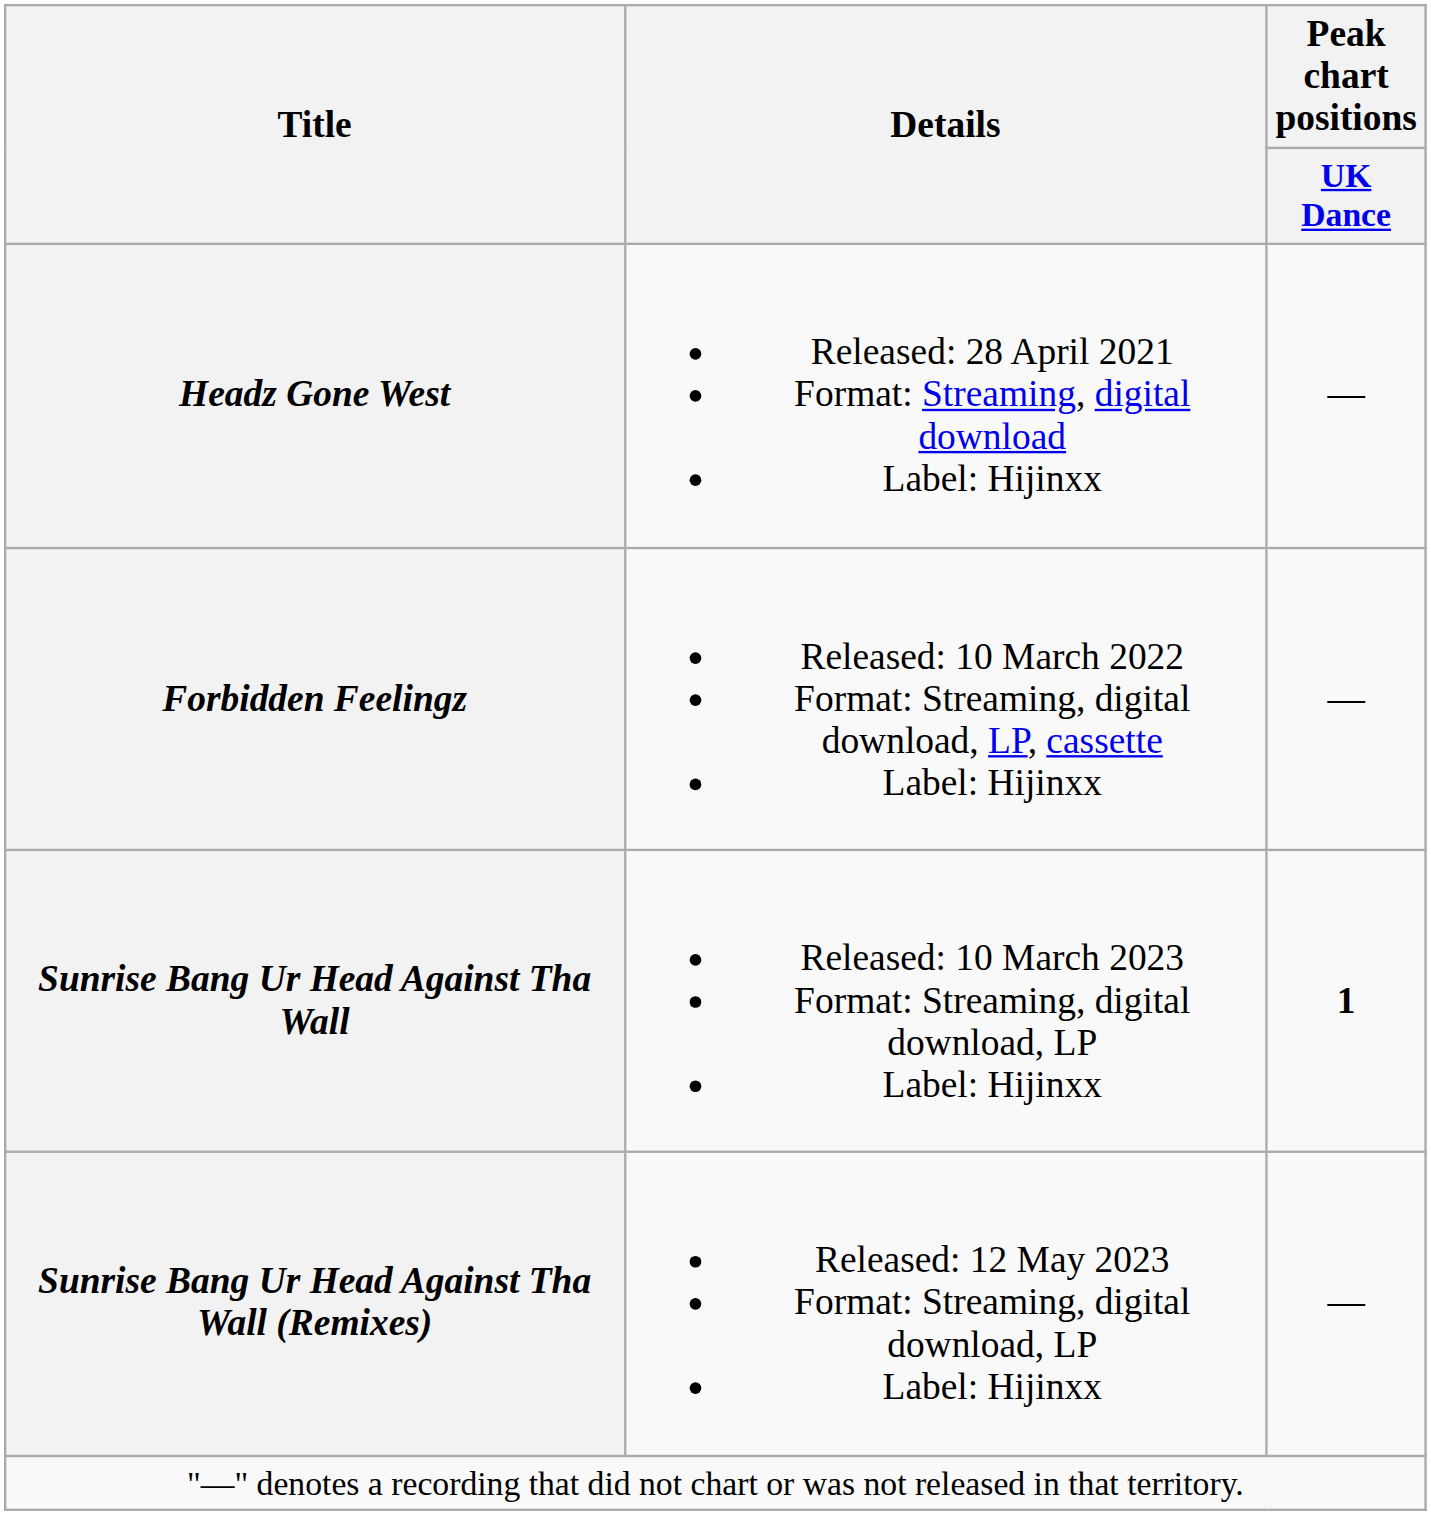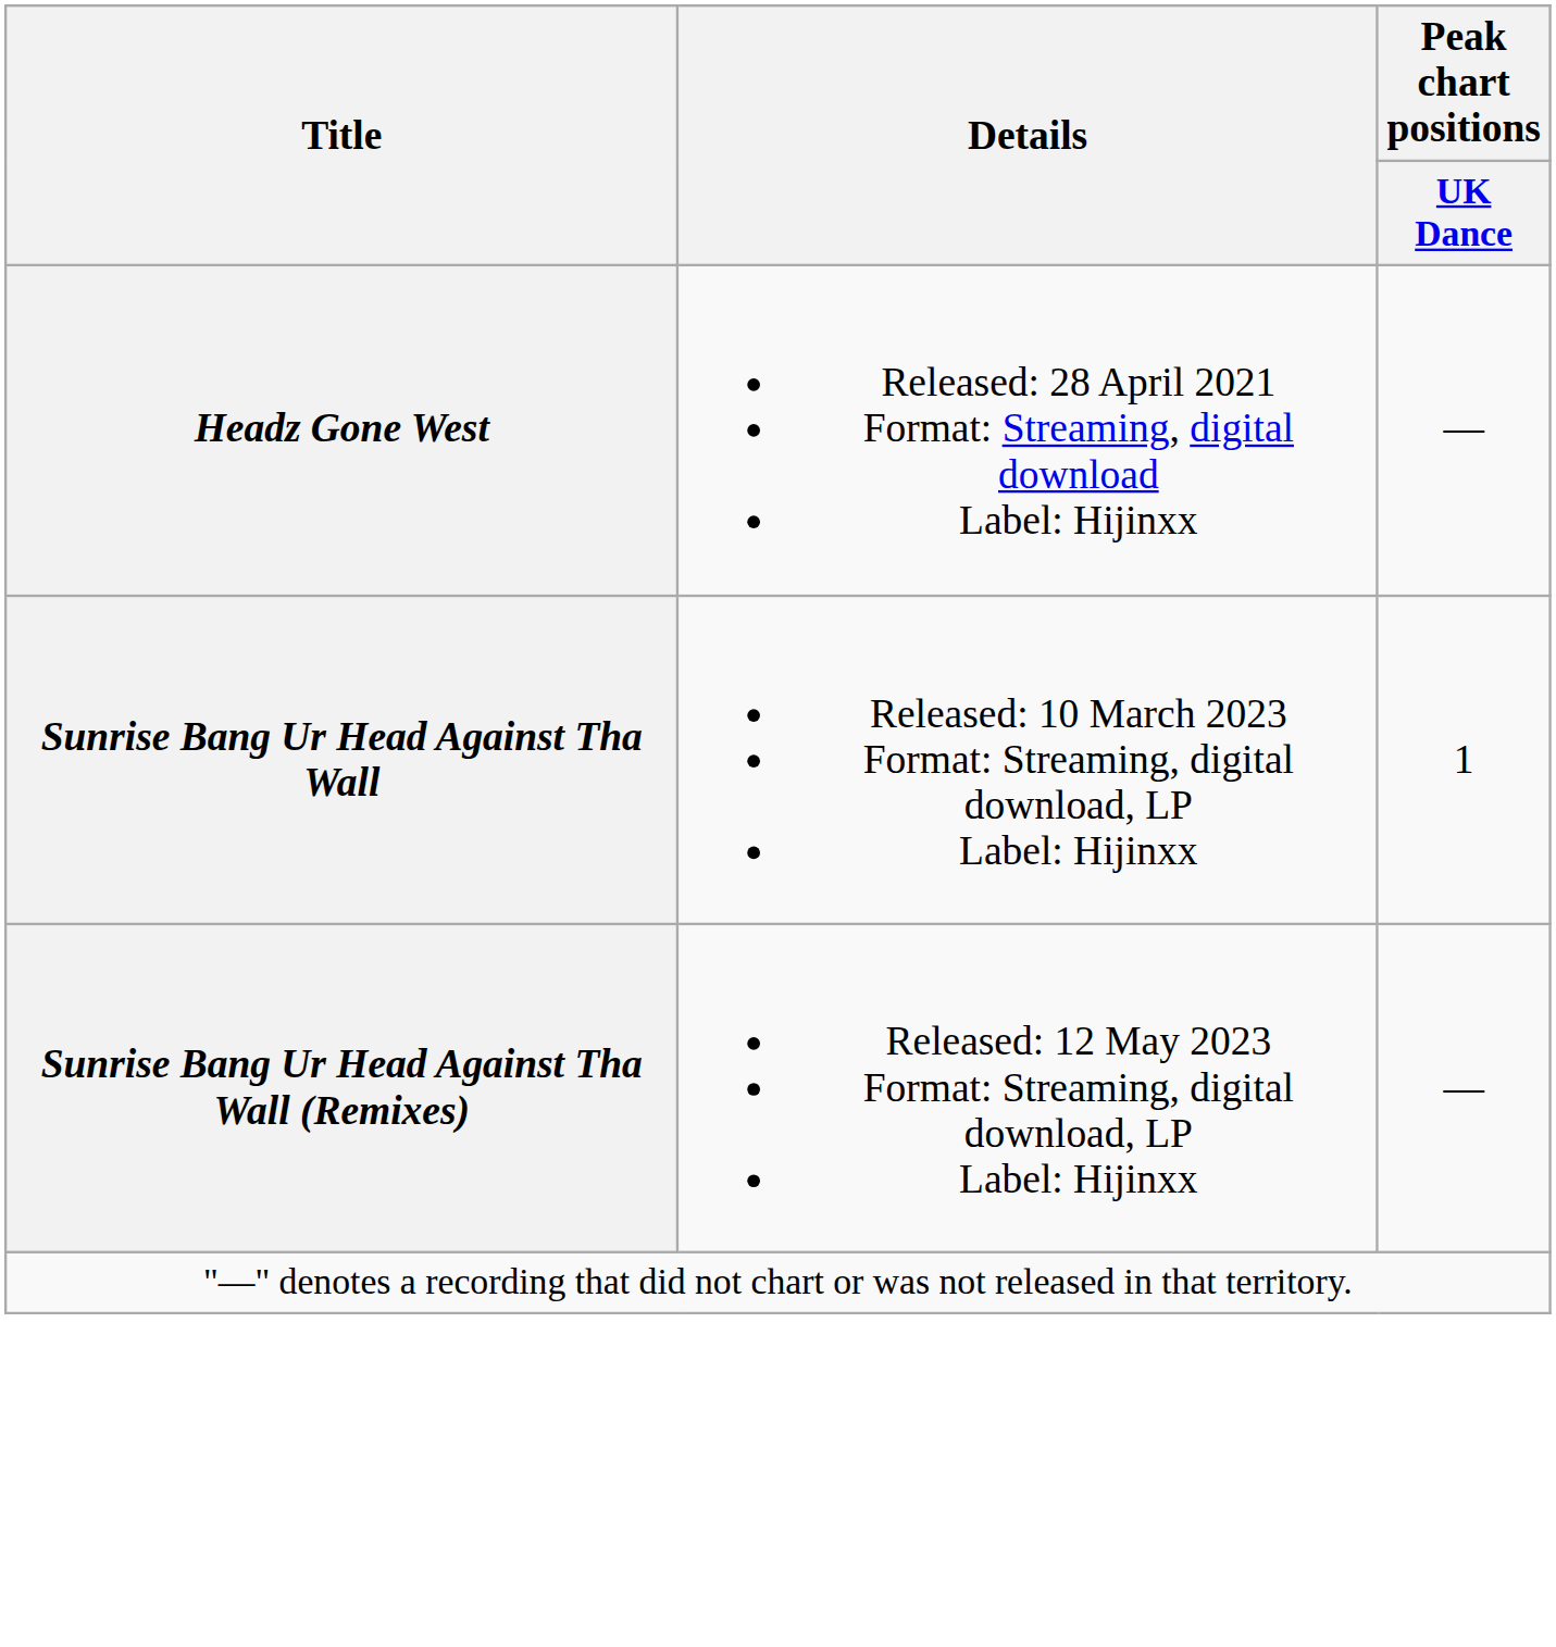 <table class="wikitable plainrowheaders" style="text-align:center;">
 <tr>
 <th scope="col" rowspan="2" style="width:20em;">Title</th>
 <th scope="col" rowspan="2" style="width:20em;">Details</th>
 <th scope="col">Peak chart positions</th>
 </tr>
 <tr>
 <th scope="col" style="width:2.6em;font-size:90%;"><a href='#'>UK<br>Dance</a><br></th>
 </tr>
 <tr>
 <th scope="row"><em>Headz Gone West</em></th>
 <td><br><ul><li>Released: 28 April 2021</li><li>Format: <a href='#'>Streaming</a>, <a href='#'>digital download</a></li><li>Label: Hijinxx</li></ul></td>
 <td>—</td>
 </tr>
 <tr>
-<th scope="row"><em>Forbidden Feelingz</em></th>
-<td><br><ul><li>Released: 10 March 2022</li><li>Format: Streaming, digital download, <a href='#'>LP</a>, <a href='#'>cassette</a></li><li>Label: Hijinxx</li></ul></td>
-<td>—</td>
-</tr>
-<tr>
 <th scope="row"><em>Sunrise Bang Ur Head Against Tha Wall</em></th>
 <td><br><ul><li>Released: 10 March 2023</li><li>Format: Streaming, digital download, LP</li><li>Label: Hijinxx</li></ul></td>
-<td><strong>1</strong></td>
+<td>1</td>
 </tr>
 <tr>
 <th scope="row"><em>Sunrise Bang Ur Head Against Tha Wall (Remixes)</em></th>
 <td><br><ul><li>Released: 12 May 2023</li><li>Format: Streaming, digital download, LP</li><li>Label: Hijinxx</li></ul></td>
 <td>—</td>
 </tr>
 <tr>
 <td colspan="3" style="font-size:90%">"—" denotes a recording that did not chart or was not released in that territory.</td>
 </tr>
 </table>
